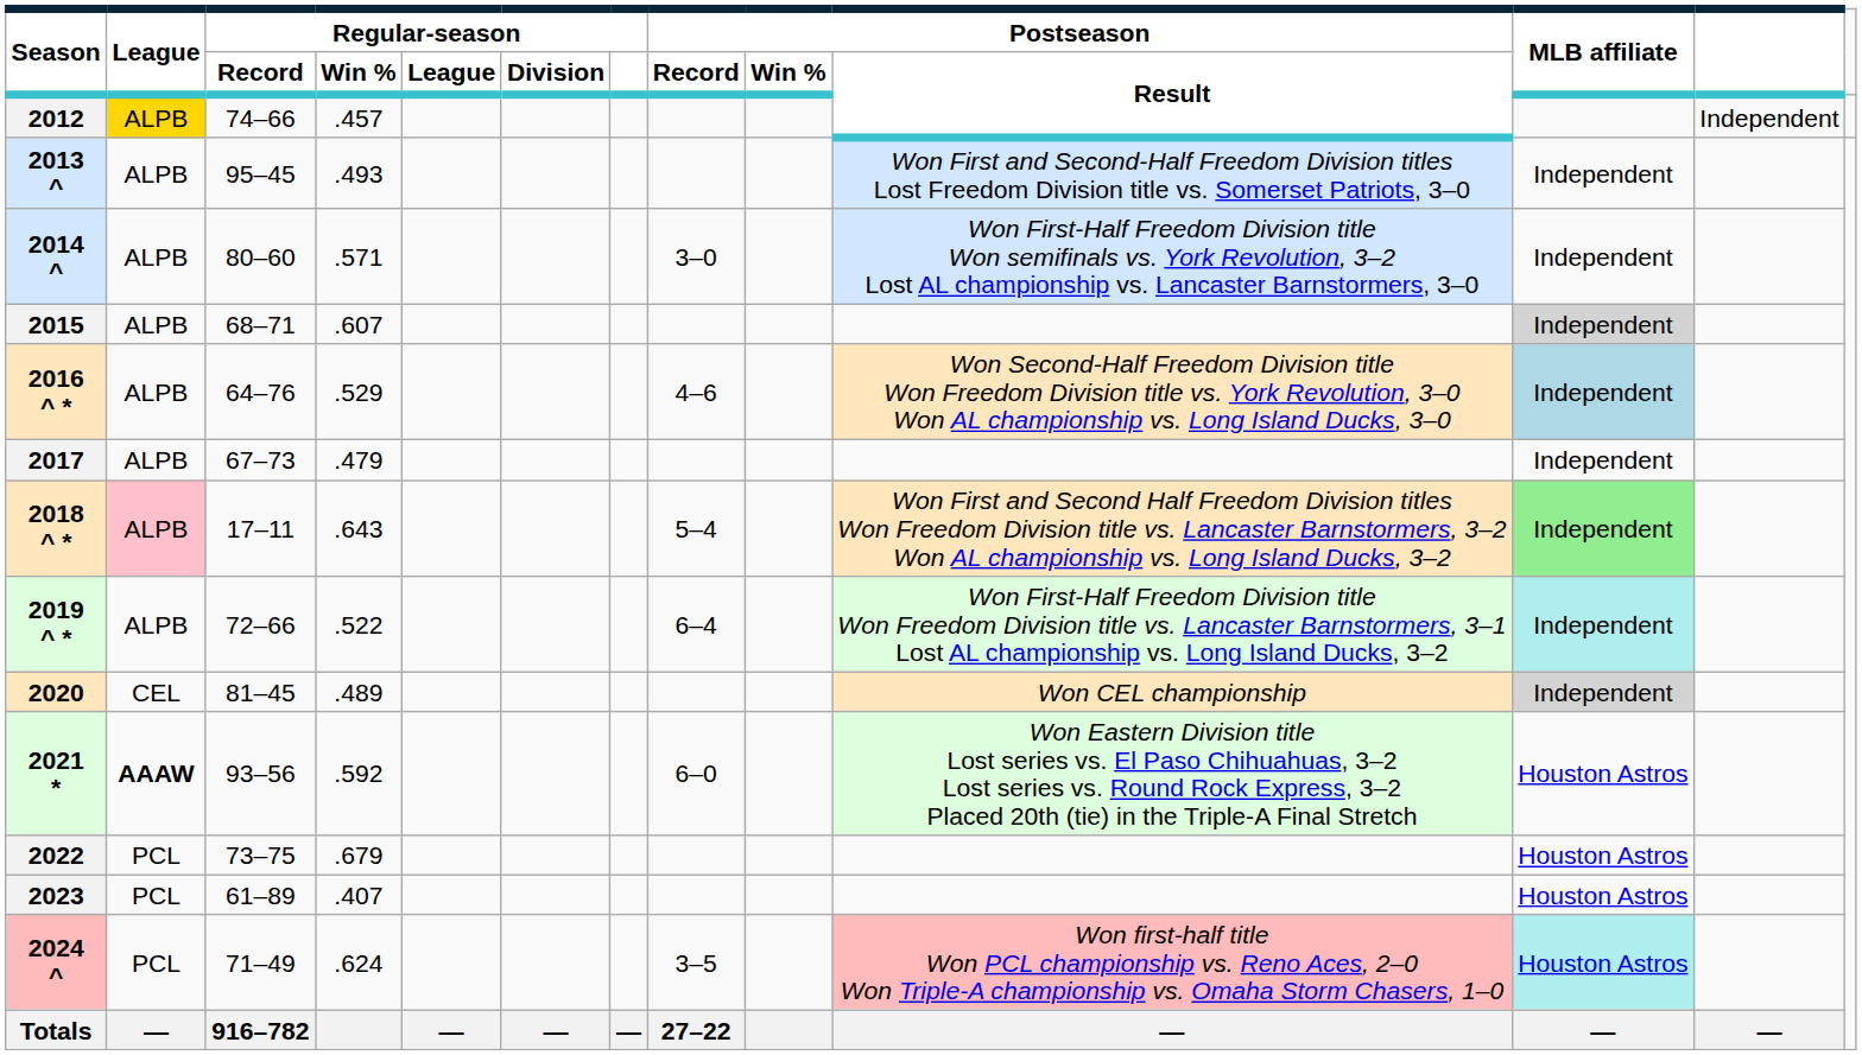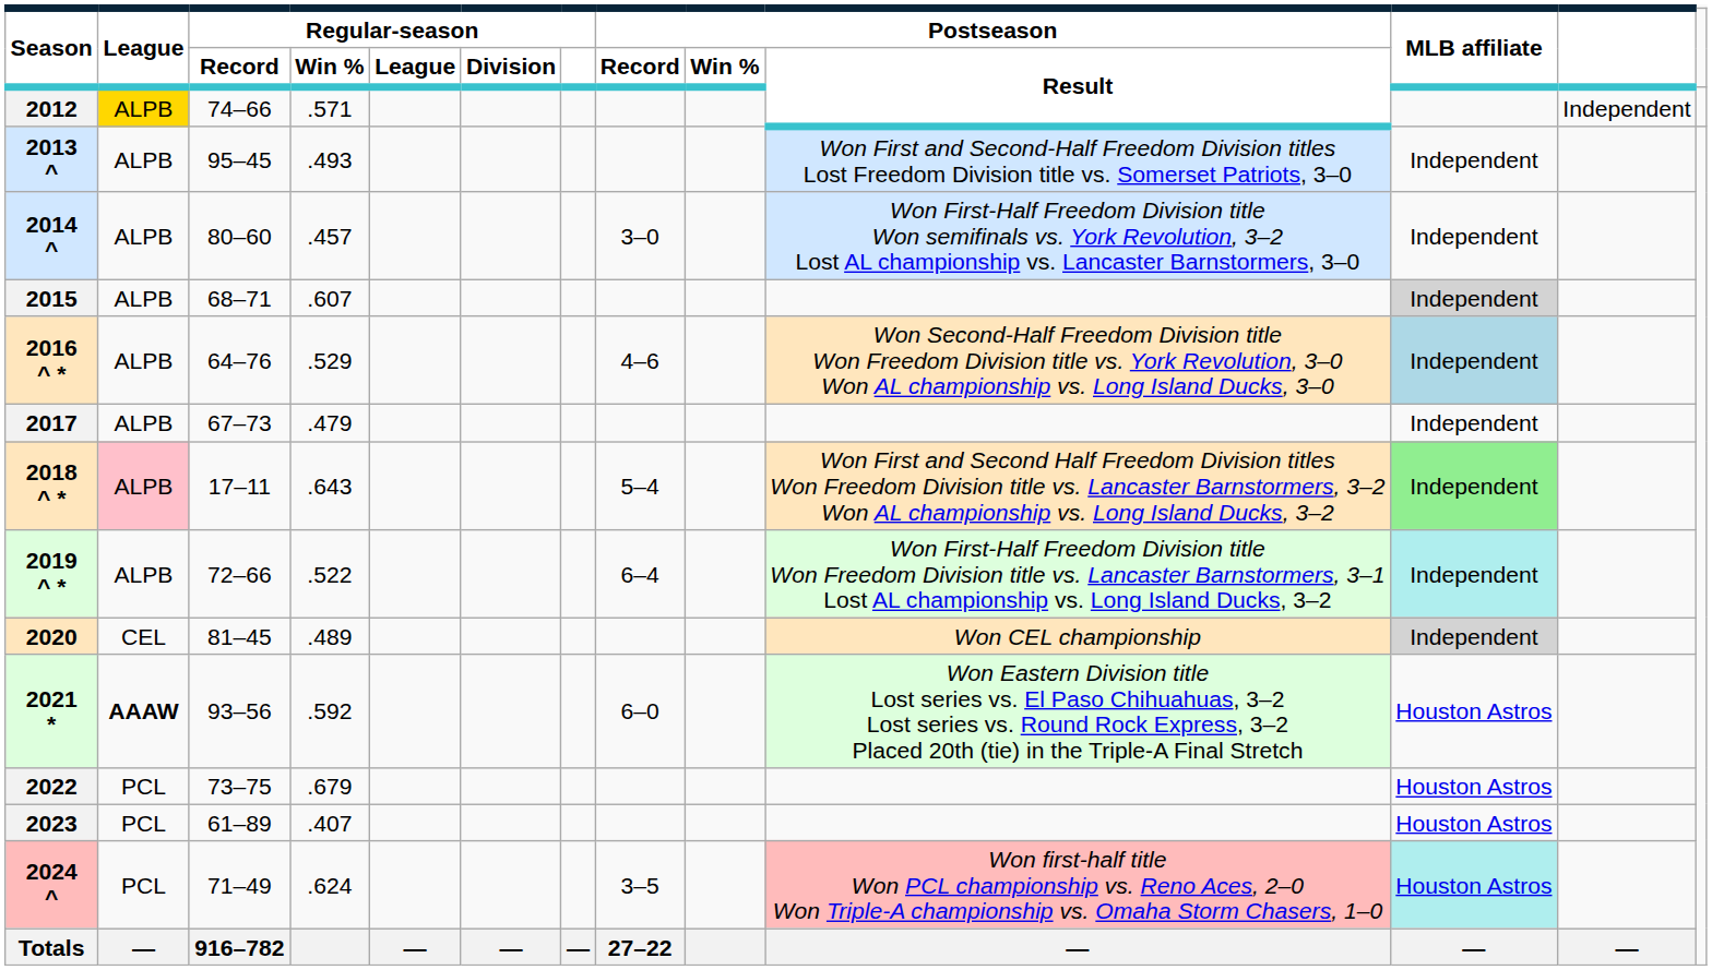 <table class="wikitable sortable plainrowheaders" style="font-size: 95%; text-align:center;">
 <tr>
 <th rowspan="2" scope="col" style="background-color:#fff; border-top:#082439 5px solid; border-bottom:#38c2cd 5px solid; color:#000;">Season</th>
 <th rowspan="2" scope="col" style="background-color:#fff; border-top:#082439 5px solid; border-bottom:#38c2cd 5px solid; color:#000;">League</th>
 <th colspan="5" scope="col" style="background-color:#fff; border-top:#082439 5px solid; color:#000;">Regular-season</th>
 <th colspan="3" scope="col" style="background-color:#fff; border-top:#082439 5px solid; color:#000;">Postseason</th>
 <th rowspan="2" scope="col" style="background-color:#fff; border-top:#082439 5px solid; border-bottom:#38c2cd 5px solid; color:#000;">MLB affiliate</th>
 <th class="unsortable" rowspan="2" scope="col" style="background-color:#fff; border-top:#082439 5px solid; border-bottom:#38c2cd 5px solid; color:#000;"></th>
 </tr>
 <tr>
 <th scope="col" style="background-color:#fff; border-bottom:#38c2cd 5px solid; color:#000;">Record</th>
 <th scope="col" style="background-color:#fff; border-bottom:#38c2cd 5px solid; color:#000;">Win %</th>
 <th scope="col" style="background-color:#fff; border-bottom:#38c2cd 5px solid; color:#000;">League</th>
 <th scope="col" style="background-color:#fff; border-bottom:#38c2cd 5px solid; color:#000;">Division</th>
 <th scope="col" style="background-color:#fff; border-bottom:#38c2cd 5px solid; color:#000;"></th>
 <th scope="col" style="background-color:#fff; border-bottom:#38c2cd 5px solid; color:#000;">Record</th>
 <th scope="col" style="background-color:#fff; border-bottom:#38c2cd 5px solid; color:#000;">Win %</th>
 <th class="unsortable" rowspan="2" scope="col" style="background-color:#fff; border-bottom:#38c2cd 5px solid; color:#000;">Result</th>
 </tr>
 <tr>
 <th scope="row" style="text-align:center">2012</th>
 <td style="background: gold;">ALPB</td>
 <td>74–66</td>
-<td>.457</td>
+<td>.571</td>
 <td></td>
 <td></td>
 <td></td>
 <td></td>
 <td></td>
 <td></td>
 <td>Independent</td>
 <td></td>
 </tr>
 <tr>
 <th scope="row" style="text-align:center; background:#D0E7FF">2013<br>^</th>
 <td>ALPB</td>
 <td>95–45</td>
 <td>.493</td>
 <td></td>
 <td></td>
 <td></td>
 <td></td>
 <td></td>
 <td style="background:#d0e7ff;"><em>Won First and Second-Half Freedom Division titles</em><br>Lost Freedom Division title vs. <a href='#'>Somerset Patriots</a>, 3–0</td>
 <td>Independent</td>
 <td></td>
 </tr>
 <tr>
 <th scope="row" style="text-align:center; background:#D0E7FF">2014<br>^</th>
 <td>ALPB</td>
 <td>80–60</td>
-<td>.571</td>
+<td>.457</td>
 <td></td>
 <td></td>
 <td></td>
 <td>3–0</td>
 <td></td>
 <td style="background:#d0e7ff;"><em>Won First-Half Freedom Division title</em><br><em>Won semifinals vs. <a href='#'>York Revolution</a>, 3–2</em><br>Lost <a href='#'>AL championship</a> vs. <a href='#'>Lancaster Barnstormers</a>, 3–0</td>
 <td>Independent</td>
 <td></td>
 </tr>
 <tr>
 <th scope="row" style="text-align:center">2015</th>
 <td>ALPB</td>
 <td>68–71</td>
 <td>.607</td>
 <td></td>
 <td></td>
 <td></td>
 <td></td>
 <td></td>
 <td></td>
 <td style="background: lightgrey;">Independent</td>
 <td></td>
 </tr>
 <tr>
 <th scope="row" style="text-align:center; background:#FFE6BD">2016<br>^ * </th>
 <td>ALPB</td>
 <td>64–76</td>
 <td>.529</td>
 <td></td>
 <td></td>
 <td></td>
 <td>4–6</td>
 <td></td>
 <td style="background:#ffe6bd;"><em>Won Second-Half Freedom Division title</em><br><em>Won Freedom Division title vs. <a href='#'>York Revolution</a>, 3–0</em><br><em>Won <a href='#'>AL championship</a> vs. <a href='#'>Long Island Ducks</a>, 3–0</em></td>
 <td style="background: lightblue;">Independent</td>
 <td></td>
 </tr>
 <tr>
 <th scope="row" style="text-align:center">2017</th>
 <td>ALPB</td>
 <td>67–73</td>
 <td>.479</td>
 <td></td>
 <td></td>
 <td></td>
 <td></td>
 <td></td>
 <td></td>
 <td>Independent</td>
 <td></td>
 </tr>
 <tr>
 <th scope="row" style="text-align:center; background:#FFE6BD">2018<br>^ * </th>
 <td style="background: pink;">ALPB</td>
 <td>17–11</td>
 <td>.643</td>
 <td></td>
 <td></td>
 <td></td>
 <td>5–4</td>
 <td></td>
 <td style="background:#ffe6bd;"><em>Won First and Second Half Freedom Division titles</em><br><em>Won Freedom Division title vs. <a href='#'>Lancaster Barnstormers</a>, 3–2</em><br><em>Won <a href='#'>AL championship</a> vs. <a href='#'>Long Island Ducks</a>, 3–2</em></td>
 <td style="background: lightgreen;">Independent</td>
 <td></td>
 </tr>
 <tr>
 <th scope="row" style="text-align:center; background:#dfd;">2019<br>^ * </th>
 <td>ALPB</td>
 <td>72–66</td>
 <td>.522</td>
 <td></td>
 <td></td>
 <td></td>
 <td>6–4</td>
 <td></td>
 <td style="background:#dfd;"><em>Won First-Half Freedom Division title</em><br><em>Won Freedom Division title vs. <a href='#'>Lancaster Barnstormers</a>, 3–1</em><br>Lost <a href='#'>AL championship</a> vs. <a href='#'>Long Island Ducks</a>, 3–2</td>
 <td style="background: paleturquoise;">Independent</td>
 <td></td>
 </tr>
 <tr>
 <th scope="row" style="text-align:center; background:#FFE6BD">2020<br></th>
 <td>CEL</td>
 <td>81–45</td>
 <td>.489</td>
 <td></td>
 <td></td>
 <td></td>
 <td></td>
 <td></td>
 <td style="background:#ffe6bd;"><em>Won CEL championship</em></td>
 <td style="background: lightgrey;">Independent</td>
 <td></td>
 </tr>
 <tr>
 <th scope="row" style="text-align:center; background:#dfd;">2021<br>*</th>
 <td><strong>AAAW</strong></td>
 <td>93–56</td>
 <td>.592</td>
 <td></td>
 <td></td>
 <td></td>
 <td>6–0</td>
 <td></td>
 <td style="background:#dfd;"><em>Won Eastern Division title</em><br>Lost series vs. <a href='#'>El Paso Chihuahuas</a>, 3–2<br>Lost series vs. <a href='#'>Round Rock Express</a>, 3–2<br>Placed 20th (tie) in the Triple-A Final Stretch</td>
 <td><a href='#'>Houston Astros</a></td>
 <td></td>
 </tr>
 <tr>
 <th scope="row" style="text-align:center">2022</th>
 <td>PCL</td>
 <td>73–75</td>
 <td>.679</td>
 <td></td>
 <td></td>
 <td></td>
 <td></td>
 <td></td>
 <td></td>
 <td><a href='#'>Houston Astros</a></td>
 <td></td>
 </tr>
 <tr>
 <th scope="row" style="text-align:center">2023</th>
 <td>PCL</td>
 <td>61–89</td>
 <td>.407</td>
 <td></td>
 <td></td>
 <td></td>
 <td></td>
 <td></td>
 <td></td>
 <td><a href='#'>Houston Astros</a></td>
 <td></td>
 </tr>
 <tr>
 <th scope="row" style="text-align:center; background:#fbb;">2024<br>^  </th>
 <td>PCL</td>
 <td>71–49</td>
 <td>.624</td>
 <td></td>
 <td></td>
 <td></td>
 <td>3–5</td>
 <td></td>
 <td style="background:#fbb;"><em>Won first-half title</em><br><em>Won <a href='#'>PCL championship</a> vs. <a href='#'>Reno Aces</a>, 2–0</em><br><em>Won <a href='#'>Triple-A championship</a> vs. <a href='#'>Omaha Storm Chasers</a>, 1–0</em></td>
 <td style="background: paleturquoise;"><a href='#'>Houston Astros</a></td>
 <td></td>
 </tr>
 <tr class="sortbottom">
 <th scope="row" style="text-align:center"><strong>Totals</strong></th>
 <th>—</th>
 <th>916–782</th>
 <th></th>
 <th>—</th>
 <th>—</th>
 <th>—</th>
 <th>27–22</th>
 <th></th>
 <th>—</th>
 <th>—</th>
 <th>—</th>
 </tr>
 </table>
